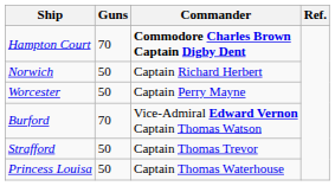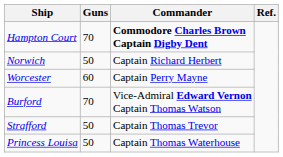 <table class="wikitable">
 <tr>
 <th style="#ffffff;">Ship</th>
 <th style="#ffffff;">Guns</th>
 <th style="#ffffff;">Commander</th>
 <th style="#ffffff;">Ref.</th>
 </tr>
 <tr>
 <td><a href='#'><em>Hampton Court</em></a></td>
 <td>70</td>
 <td><strong>Commodore <a href='#'>Charles Brown</a><br>Captain <a href='#'>Digby Dent</a></strong></td>
 <td rowspan=6></td>
 </tr>
 <tr>
 <td><a href='#'><em>Norwich</em></a></td>
 <td>50</td>
 <td>Captain <a href='#'>Richard Herbert</a></td>
 </tr>
 <tr>
 <td><a href='#'><em>Worcester</em></a></td>
-<td>50</td>
+<td>60</td>
 <td>Captain <a href='#'>Perry Mayne</a></td>
 </tr>
 <tr>
 <td><a href='#'><em>Burford</em></a></td>
 <td>70</td>
 <td>Vice-Admiral <strong><a href='#'>Edward Vernon</a></strong><br>Captain <a href='#'>Thomas Watson</a></td>
 </tr>
 <tr>
 <td><a href='#'><em>Strafford</em></a></td>
 <td>50</td>
 <td>Captain <a href='#'>Thomas Trevor</a></td>
 </tr>
 <tr>
 <td><a href='#'><em>Princess Louisa</em></a></td>
 <td>50</td>
 <td>Captain <a href='#'>Thomas Waterhouse</a></td>
 </tr>
 </table>
